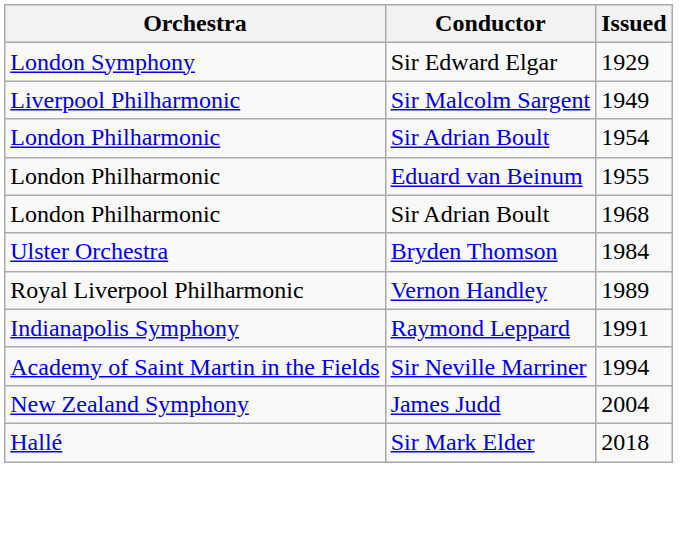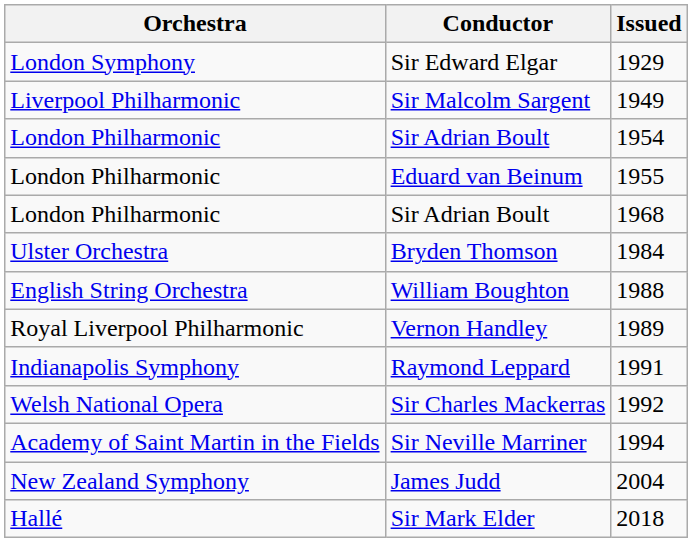 <table class="wikitable plainrowheaders" style="text-align: left; margin-right: 0;">
 <tr>
 <th scope="col">Orchestra</th>
 <th scope="col">Conductor</th>
 <th scope="col">Issued</th>
 </tr>
 <tr>
 <td><a href='#'>London Symphony</a></td>
 <td>Sir Edward Elgar</td>
 <td>1929</td>
 </tr>
 <tr>
 <td><a href='#'>Liverpool Philharmonic</a></td>
 <td><a href='#'>Sir Malcolm Sargent</a></td>
 <td>1949</td>
 </tr>
 <tr>
 <td><a href='#'>London Philharmonic</a></td>
 <td><a href='#'>Sir Adrian Boult</a></td>
 <td>1954</td>
 </tr>
 <tr>
 <td>London Philharmonic</td>
 <td><a href='#'>Eduard van Beinum</a></td>
 <td>1955</td>
 </tr>
 <tr>
 <td>London Philharmonic</td>
 <td>Sir Adrian Boult</td>
 <td>1968</td>
 </tr>
 <tr>
 <td><a href='#'>Ulster Orchestra</a></td>
 <td><a href='#'>Bryden Thomson</a></td>
 <td>1984</td>
 </tr>
 <tr>
+<td><a href='#'>English String Orchestra</a></td>
+<td><a href='#'>William Boughton</a></td>
+<td>1988</td>
+</tr>
+<tr>
 <td>Royal Liverpool Philharmonic</td>
 <td><a href='#'>Vernon Handley</a></td>
 <td>1989</td>
 </tr>
 <tr>
 <td><a href='#'>Indianapolis Symphony</a></td>
 <td><a href='#'>Raymond Leppard</a></td>
 <td>1991</td>
+</tr>
+<tr>
+<td><a href='#'>Welsh National Opera</a></td>
+<td><a href='#'>Sir Charles Mackerras</a></td>
+<td>1992</td>
 </tr>
 <tr>
 <td><a href='#'>Academy of Saint Martin in the Fields</a></td>
 <td><a href='#'>Sir Neville Marriner</a></td>
 <td>1994</td>
 </tr>
 <tr>
 <td><a href='#'>New Zealand Symphony</a></td>
 <td><a href='#'>James Judd</a></td>
 <td>2004</td>
 </tr>
 <tr>
 <td><a href='#'>Hallé</a></td>
 <td><a href='#'>Sir Mark Elder</a></td>
 <td>2018</td>
 </tr>
 </table>
